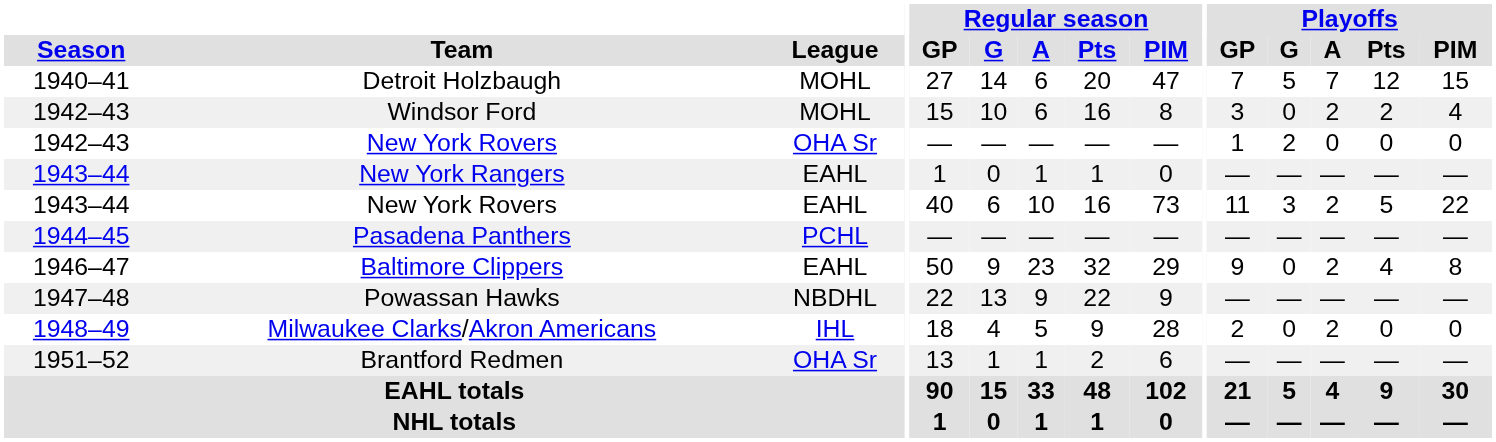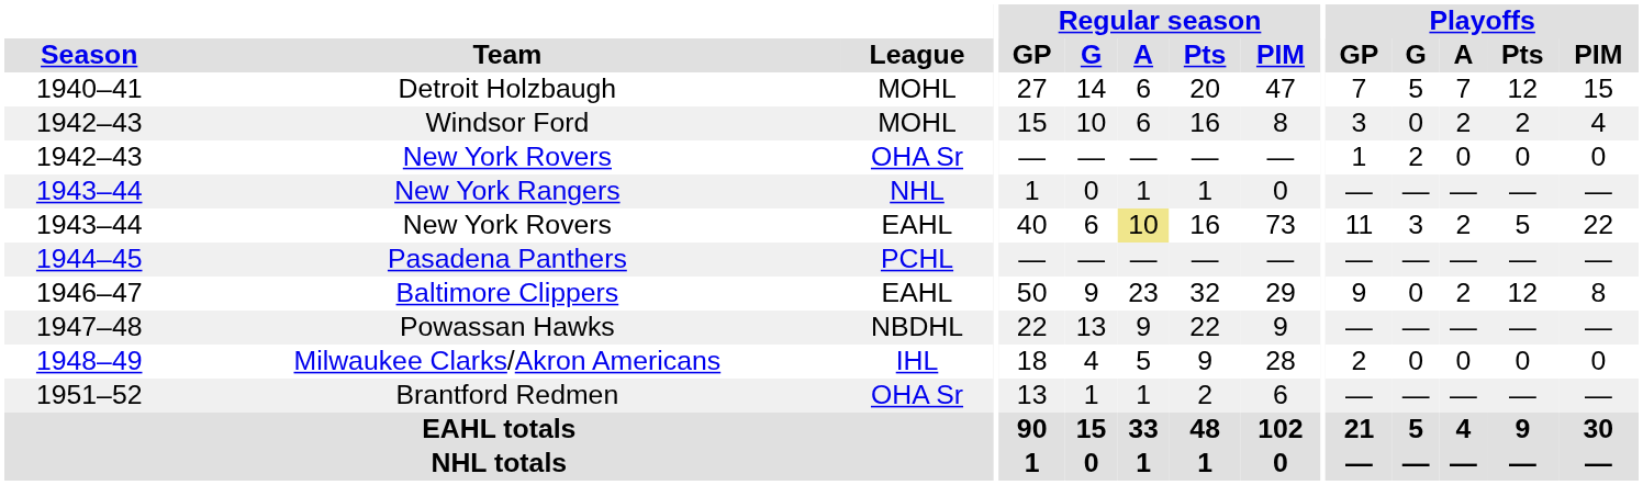 <table border="0" cellpadding="1" cellspacing="0" style="text-align:center; width:60em">
 <tr bgcolor="#e0e0e0">
 <th colspan="3" bgcolor="#ffffff"></th>
 <th rowspan="100" bgcolor="#ffffff"></th>
 <th colspan="5"><a href='#'>Regular season</a></th>
 <th rowspan="100" bgcolor="#ffffff"></th>
 <th colspan="5"><a href='#'>Playoffs</a></th>
 </tr>
 <tr bgcolor="#e0e0e0">
 <th><a href='#'>Season</a></th>
 <th>Team</th>
 <th>League</th>
 <th>GP</th>
 <th><a href='#'>G</a></th>
 <th><a href='#'>A</a></th>
 <th><a href='#'>Pts</a></th>
 <th><a href='#'>PIM</a></th>
 <th>GP</th>
 <th>G</th>
 <th>A</th>
 <th>Pts</th>
 <th>PIM</th>
 </tr>
 <tr>
 <td>1940–41</td>
 <td>Detroit Holzbaugh</td>
 <td>MOHL</td>
 <td>27</td>
 <td>14</td>
 <td>6</td>
 <td>20</td>
 <td>47</td>
 <td>7</td>
 <td>5</td>
 <td>7</td>
 <td>12</td>
 <td>15</td>
 </tr>
 <tr bgcolor="#f0f0f0">
 <td>1942–43</td>
 <td>Windsor Ford</td>
 <td>MOHL</td>
 <td>15</td>
 <td>10</td>
 <td>6</td>
 <td>16</td>
 <td>8</td>
 <td>3</td>
 <td>0</td>
 <td>2</td>
 <td>2</td>
 <td>4</td>
 </tr>
 <tr>
 <td>1942–43</td>
 <td><a href='#'>New York Rovers</a></td>
 <td><a href='#'>OHA Sr</a></td>
 <td>—</td>
 <td>—</td>
 <td>—</td>
 <td>—</td>
 <td>—</td>
 <td>1</td>
 <td>2</td>
 <td>0</td>
 <td>0</td>
 <td>0</td>
 </tr>
 <tr bgcolor="#f0f0f0">
 <td><a href='#'>1943–44</a></td>
 <td><a href='#'>New York Rangers</a></td>
-<td>EAHL</td>
+<td><a href='#'>NHL</a></td>
 <td>1</td>
 <td>0</td>
 <td>1</td>
 <td>1</td>
 <td>0</td>
 <td>—</td>
 <td>—</td>
 <td>—</td>
 <td>—</td>
 <td>—</td>
 </tr>
 <tr>
 <td>1943–44</td>
 <td>New York Rovers</td>
 <td>EAHL</td>
 <td>40</td>
 <td>6</td>
-<td>10</td>
+<td style="background: khaki;">10</td>
 <td>16</td>
 <td>73</td>
 <td>11</td>
 <td>3</td>
 <td>2</td>
 <td>5</td>
 <td>22</td>
 </tr>
 <tr bgcolor="#f0f0f0">
 <td><a href='#'>1944–45</a></td>
 <td><a href='#'>Pasadena Panthers</a></td>
 <td><a href='#'>PCHL</a></td>
 <td>—</td>
 <td>—</td>
 <td>—</td>
 <td>—</td>
 <td>—</td>
 <td>—</td>
 <td>—</td>
 <td>—</td>
 <td>—</td>
 <td>—</td>
 </tr>
 <tr>
 <td>1946–47</td>
 <td><a href='#'>Baltimore Clippers</a></td>
 <td>EAHL</td>
 <td>50</td>
 <td>9</td>
 <td>23</td>
 <td>32</td>
 <td>29</td>
 <td>9</td>
 <td>0</td>
 <td>2</td>
-<td>4</td>
+<td>12</td>
 <td>8</td>
 </tr>
 <tr bgcolor="#f0f0f0">
 <td>1947–48</td>
 <td>Powassan Hawks</td>
 <td>NBDHL</td>
 <td>22</td>
 <td>13</td>
 <td>9</td>
 <td>22</td>
 <td>9</td>
 <td>—</td>
 <td>—</td>
 <td>—</td>
 <td>—</td>
 <td>—</td>
 </tr>
 <tr>
 <td><a href='#'>1948–49</a></td>
 <td><a href='#'>Milwaukee Clarks</a>/<a href='#'>Akron Americans</a></td>
 <td><a href='#'>IHL</a></td>
 <td>18</td>
 <td>4</td>
 <td>5</td>
 <td>9</td>
 <td>28</td>
 <td>2</td>
 <td>0</td>
-<td>2</td>
+<td>0</td>
 <td>0</td>
 <td>0</td>
 </tr>
 <tr bgcolor="#f0f0f0">
 <td>1951–52</td>
 <td>Brantford Redmen</td>
 <td><a href='#'>OHA Sr</a></td>
 <td>13</td>
 <td>1</td>
 <td>1</td>
 <td>2</td>
 <td>6</td>
 <td>—</td>
 <td>—</td>
 <td>—</td>
 <td>—</td>
 <td>—</td>
 </tr>
 <tr bgcolor="#e0e0e0">
 <th colspan="3">EAHL totals</th>
 <th>90</th>
 <th>15</th>
 <th>33</th>
 <th>48</th>
 <th>102</th>
 <th>21</th>
 <th>5</th>
 <th>4</th>
 <th>9</th>
 <th>30</th>
 </tr>
 <tr bgcolor="#e0e0e0">
 <th colspan="3">NHL totals</th>
 <th>1</th>
 <th>0</th>
 <th>1</th>
 <th>1</th>
 <th>0</th>
 <th>—</th>
 <th>—</th>
 <th>—</th>
 <th>—</th>
 <th>—</th>
 </tr>
 </table>
